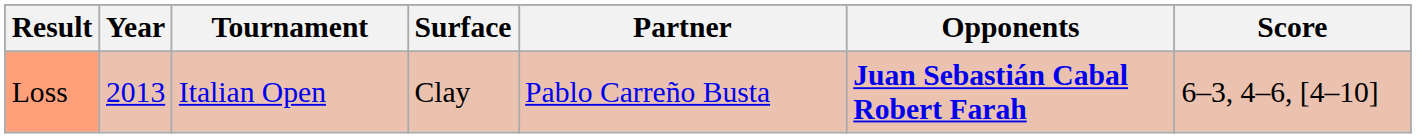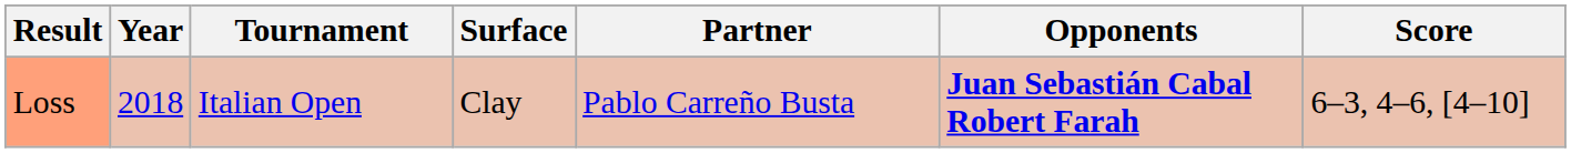 <table class="sortable wikitable">
 <tr>
 <th style="width:40px">Result</th>
 <th style="width:30px">Year</th>
 <th style="width:120px">Tournament</th>
 <th style="width:50px">Surface</th>
 <th style="width:170px">Partner</th>
 <th style="width:170px">Opponents</th>
 <th style="width:120px"  class="unsortable">Score</th>
 </tr>
 <tr style=background:#ebc2af>
 <td bgcolor=FFA07A>Loss</td>
-<td><a href='#'>2013</a></td>
+<td><a href='#'>2018</a></td>
 <td><a href='#'>Italian Open</a></td>
 <td>Clay</td>
 <td> <a href='#'>Pablo Carreño Busta</a></td>
 <td><strong> <a href='#'>Juan Sebastián Cabal</a> <br>  <a href='#'>Robert Farah</a></strong></td>
 <td>6–3, 4–6, [4–10]</td>
 </tr>
 </table>
